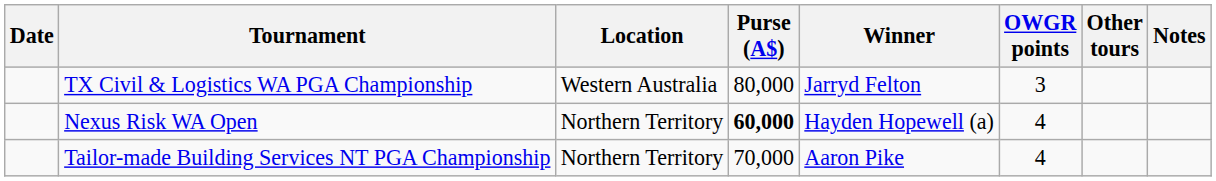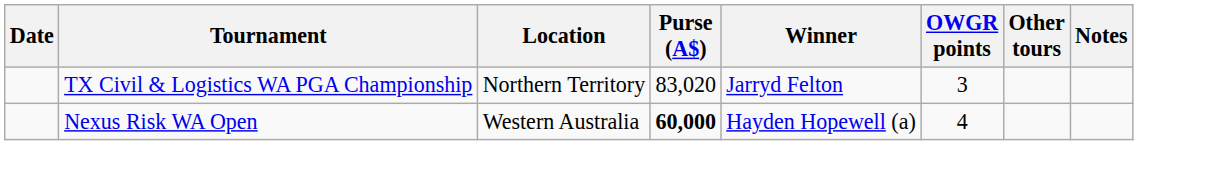 <table class="wikitable" style="font-size:95%">
 <tr>
 <th>Date</th>
 <th>Tournament</th>
 <th>Location</th>
 <th>Purse<br>(<a href='#'>A$</a>)</th>
 <th>Winner</th>
 <th><a href='#'>OWGR</a><br>points</th>
 <th>Other<br>tours</th>
 <th>Notes</th>
 </tr>
 <tr>
 <td></td>
 <td><a href='#'>TX Civil & Logistics WA PGA Championship</a></td>
-<td>Western Australia</td>
-<td align=right>80,000</td>
+<td>Northern Territory</td>
+<td align=right>83,020</td>
 <td> <a href='#'>Jarryd Felton</a></td>
 <td align=center>3</td>
 <td></td>
 <td></td>
 </tr>
 <tr>
 <td></td>
 <td><a href='#'>Nexus Risk WA Open</a></td>
-<td>Northern Territory</td>
+<td>Western Australia</td>
 <td align=right><strong>60,000</strong></td>
 <td> <a href='#'>Hayden Hopewell</a> (a)</td>
 <td align=center>4</td>
 <td></td>
 <td></td>
 </tr>
-<tr>
-<td><br><s></s></td>
-<td><a href='#'>Tailor-made Building Services NT PGA Championship</a></td>
-<td>Northern Territory</td>
-<td align=right>70,000</td>
-<td> <a href='#'>Aaron Pike</a></td>
-<td align=center>4</td>
-<td></td>
-<td></td>
-</tr>
 </table>
